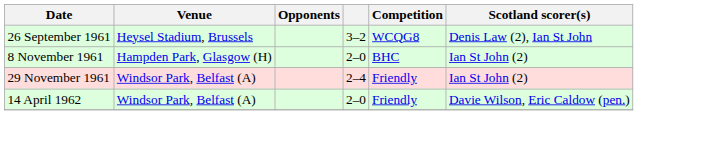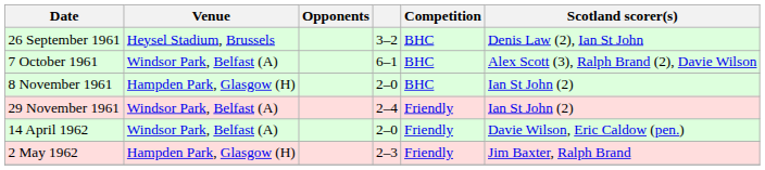 <table class="wikitable">
 <tr>
 <th>Date</th>
 <th>Venue</th>
 <th>Opponents</th>
 <th></th>
 <th>Competition</th>
 <th>Scotland scorer(s)</th>
 </tr>
 <tr bgcolor=#ddffdd>
 <td>26 September 1961</td>
 <td><a href='#'>Heysel Stadium</a>, <a href='#'>Brussels</a></td>
 <td></td>
 <td align=center>3–2</td>
-<td><a href='#'>WCQG8</a></td>
+<td><a href='#'>BHC</a></td>
 <td><a href='#'>Denis Law</a> (2), <a href='#'>Ian St John</a></td>
+</tr>
+<tr bgcolor=#ddffdd>
+<td>7 October 1961</td>
+<td><a href='#'>Windsor Park</a>, <a href='#'>Belfast</a> (A)</td>
+<td></td>
+<td align=center>6–1</td>
+<td><a href='#'>BHC</a></td>
+<td><a href='#'>Alex Scott</a> (3), <a href='#'>Ralph Brand</a> (2), <a href='#'>Davie Wilson</a></td>
 </tr>
 <tr bgcolor=#ddffdd>
 <td>8 November 1961</td>
 <td><a href='#'>Hampden Park</a>, <a href='#'>Glasgow</a> (H)</td>
 <td></td>
 <td align=center>2–0</td>
 <td><a href='#'>BHC</a></td>
 <td><a href='#'>Ian St John</a> (2)</td>
 </tr>
 <tr bgcolor=#ffdddd>
 <td>29 November 1961</td>
 <td><a href='#'>Windsor Park</a>, <a href='#'>Belfast</a> (A)</td>
 <td></td>
 <td align=center>2–4 </td>
 <td><a href='#'>Friendly</a></td>
 <td><a href='#'>Ian St John</a> (2)</td>
 </tr>
 <tr bgcolor=#ddffdd>
 <td>14 April 1962</td>
 <td><a href='#'>Windsor Park</a>, <a href='#'>Belfast</a> (A)</td>
 <td></td>
 <td align=center>2–0</td>
 <td><a href='#'>Friendly</a></td>
 <td><a href='#'>Davie Wilson</a>, <a href='#'>Eric Caldow</a> (<a href='#'>pen.</a>)</td>
 </tr>
+<tr bgcolor=#ffdddd>
+<td>2 May 1962</td>
+<td><a href='#'>Hampden Park</a>, <a href='#'>Glasgow</a> (H)</td>
+<td></td>
+<td align=center>2–3</td>
+<td><a href='#'>Friendly</a></td>
+<td><a href='#'>Jim Baxter</a>, <a href='#'>Ralph Brand</a></td>
+</tr>
 <tr>
 </tr>
 </table>
